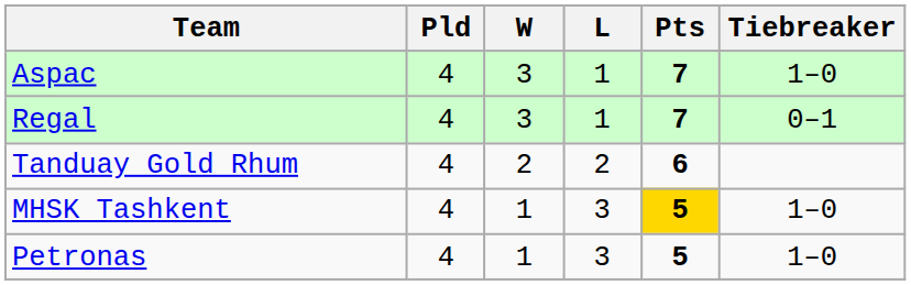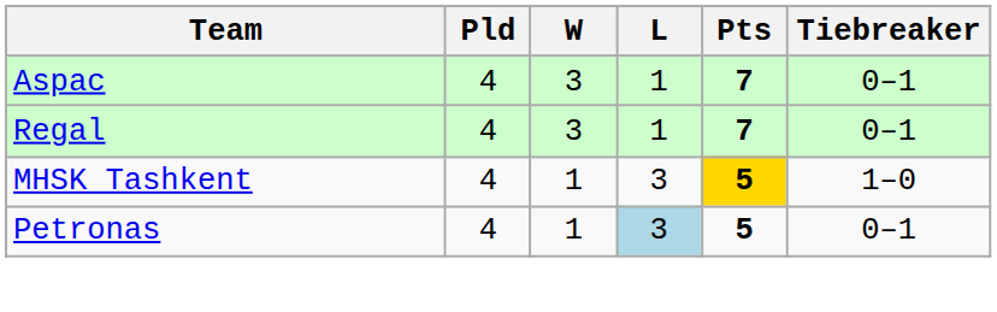 <table class="wikitable" style="text-align:center;">
 <tr>
 <th width=180>Team</th>
 <th width=30>Pld</th>
 <th width=30>W</th>
 <th width=30>L</th>
 <th width=30>Pts</th>
 <th width=80>Tiebreaker</th>
 </tr>
 <tr bgcolor="#ccffcc">
 <td align="left"> <a href='#'>Aspac</a></td>
 <td>4</td>
 <td>3</td>
 <td>1</td>
 <td><strong>7</strong></td>
-<td>1–0</td>
+<td>0–1</td>
 </tr>
 <tr bgcolor="#ccffcc">
 <td align="left"> <a href='#'>Regal</a></td>
 <td>4</td>
 <td>3</td>
 <td>1</td>
 <td><strong>7</strong></td>
 <td>0–1</td>
-</tr>
-<tr>
-<td align="left"> <a href='#'>Tanduay Gold Rhum</a></td>
-<td>4</td>
-<td>2</td>
-<td>2</td>
-<td><strong>6</strong></td>
-<td></td>
 </tr>
 <tr>
 <td align="left"> <a href='#'>MHSK Tashkent</a></td>
 <td>4</td>
 <td>1</td>
 <td>3</td>
 <td style="background: gold;"><strong>5</strong></td>
 <td>1–0</td>
 </tr>
 <tr>
 <td align="left"> <a href='#'>Petronas</a></td>
 <td>4</td>
 <td>1</td>
-<td>3</td>
+<td style="background: lightblue;">3</td>
 <td><strong>5</strong></td>
-<td>1–0</td>
+<td>0–1</td>
 </tr>
 </table>
